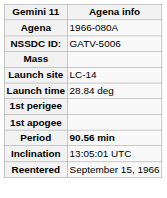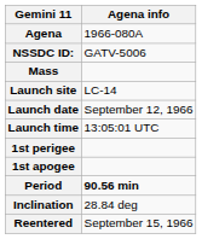 <table class="wikitable plainrowheaders">
 <tr>
 <th scope="col">Gemini 11</th>
 <th scope="col">Agena info</th>
 </tr>
 <tr>
 <th scope="row">Agena</th>
 <td>1966-080A</td>
 </tr>
 <tr>
 <th scope="row">NSSDC ID:</th>
 <td>GATV-5006</td>
 </tr>
 <tr>
 <th scope="row">Mass</th>
 <td></td>
 </tr>
 <tr>
 <th scope="row">Launch site</th>
 <td>LC-14</td>
 </tr>
 <tr>
+<th scope="row">Launch date</th>
+<td>September 12, 1966</td>
+</tr>
+<tr>
 <th scope="row">Launch time</th>
-<td>28.84 deg</td>
+<td>13:05:01 UTC</td>
 </tr>
 <tr>
 <th scope="row">1st perigee</th>
 <td></td>
 </tr>
 <tr>
 <th scope="row">1st apogee</th>
 <td></td>
 </tr>
 <tr>
 <th scope="row">Period</th>
 <td><strong>90.56 min</strong></td>
 </tr>
 <tr>
 <th scope="row">Inclination</th>
-<td>13:05:01 UTC</td>
+<td>28.84 deg</td>
 </tr>
 <tr>
 <th scope="row">Reentered</th>
 <td>September 15, 1966</td>
 </tr>
 </table>
